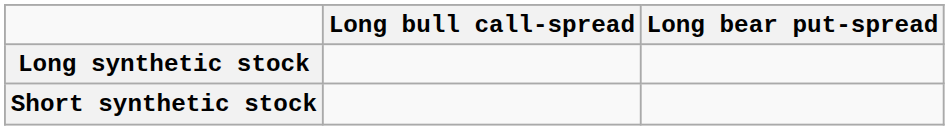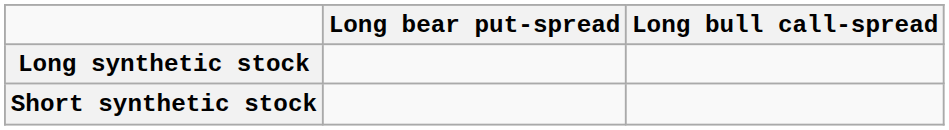 <table class="wikitable">
 <tr>
 <td></td>
+<th>Long bear put-spread</th>
 <th>Long bull call-spread</th>
-<th>Long bear put-spread</th>
 </tr>
 <tr>
 <th>Long synthetic stock</th>
 <td></td>
 <td></td>
 </tr>
 <tr>
 <th>Short synthetic stock</th>
 <td></td>
 <td></td>
 </tr>
 </table>
